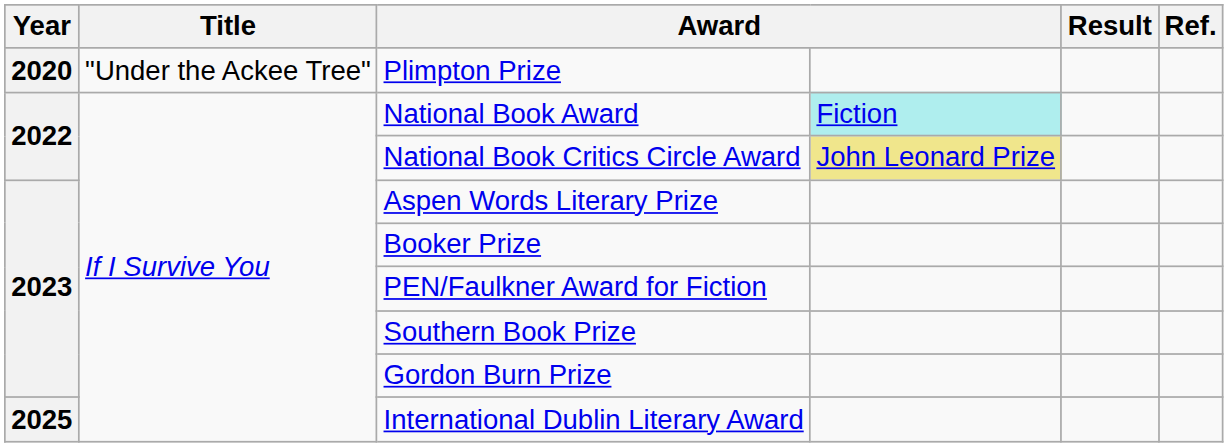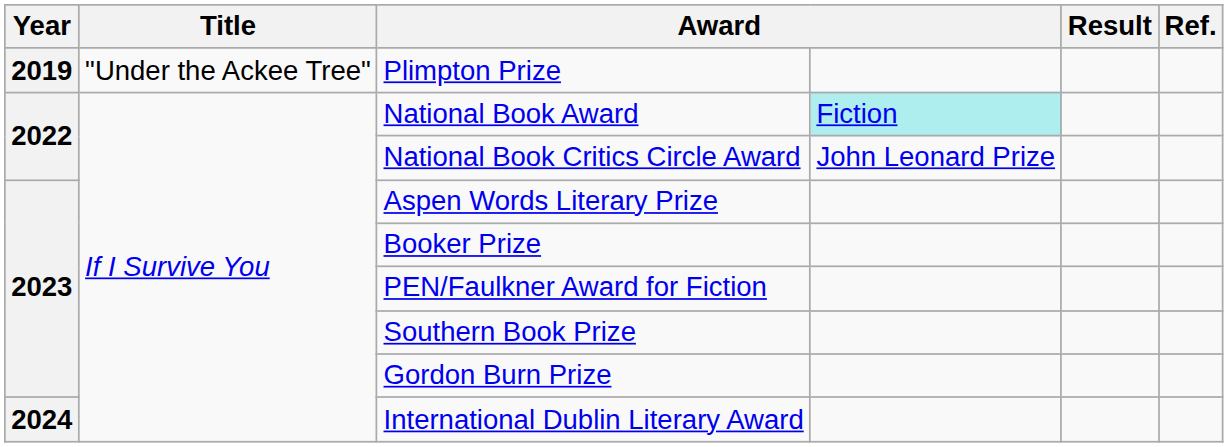 <table class="wikitable">
 <tr>
 <th>Year</th>
 <th>Title</th>
 <th colspan="2">Award</th>
 <th>Result</th>
 <th>Ref.</th>
 </tr>
 <tr>
-<th>2020</th>
+<th>2019</th>
 <td>"Under the Ackee Tree"</td>
 <td><a href='#'>Plimpton Prize</a></td>
 <td></td>
 <td></td>
 <td></td>
 </tr>
 <tr>
 <th rowspan="2">2022</th>
 <td rowspan="9"><em><a href='#'>If I Survive You</a></em></td>
 <td><a href='#'>National Book Award</a></td>
 <td style="background: paleturquoise;"><a href='#'>Fiction</a></td>
 <td></td>
 <td></td>
 </tr>
 <tr>
 <td><a href='#'>National Book Critics Circle Award</a></td>
-<td style="background: khaki;"><a href='#'>John Leonard Prize</a></td>
+<td><a href='#'>John Leonard Prize</a></td>
 <td></td>
 <td></td>
 </tr>
 <tr>
 <th rowspan="5">2023</th>
 <td><a href='#'>Aspen Words Literary Prize</a></td>
 <td></td>
 <td></td>
 <td></td>
 </tr>
 <tr>
 <td><a href='#'>Booker Prize</a></td>
 <td></td>
 <td></td>
 <td></td>
 </tr>
 <tr>
 <td><a href='#'>PEN/Faulkner Award for Fiction</a></td>
 <td></td>
 <td></td>
 <td></td>
 </tr>
 <tr>
 <td><a href='#'>Southern Book Prize</a></td>
 <td></td>
 <td></td>
 <td></td>
 </tr>
 <tr>
 <td><a href='#'>Gordon Burn Prize</a></td>
 <td></td>
 <td></td>
 <td></td>
 </tr>
 <tr>
-<th>2025</th>
+<th>2024</th>
 <td><a href='#'>International Dublin Literary Award</a></td>
 <td></td>
 <td></td>
 <td></td>
 </tr>
 </table>
